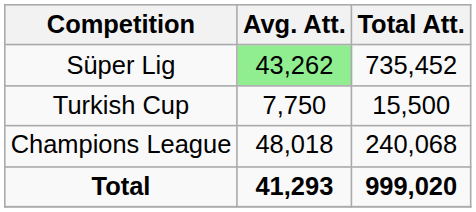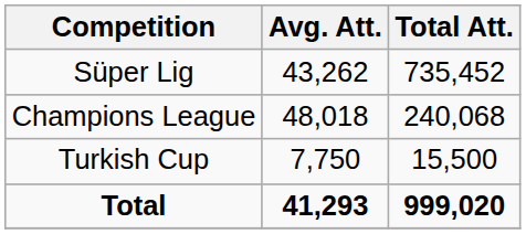 <table class="wikitable" style="text-align: center">
 <tr>
 <th>Competition</th>
 <th>Avg. Att.</th>
 <th>Total Att.</th>
 </tr>
 <tr>
 <td>Süper Lig</td>
-<td style="background: lightgreen;">43,262</td>
+<td>43,262</td>
 <td>735,452</td>
+</tr>
+<tr>
+<td>Champions League</td>
+<td>48,018</td>
+<td>240,068</td>
 </tr>
 <tr>
 <td>Turkish Cup</td>
 <td>7,750</td>
 <td>15,500</td>
-</tr>
-<tr>
-<td>Champions League</td>
-<td>48,018</td>
-<td>240,068</td>
 </tr>
 <tr>
 <td><strong>Total</strong></td>
 <td><strong> 41,293</strong></td>
 <td><strong>999,020</strong></td>
 </tr>
 <tr>
 </tr>
 </table>
